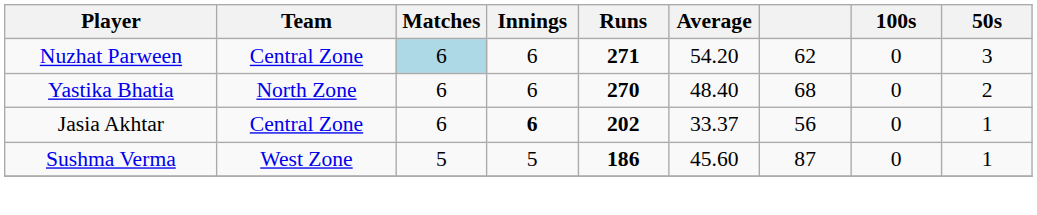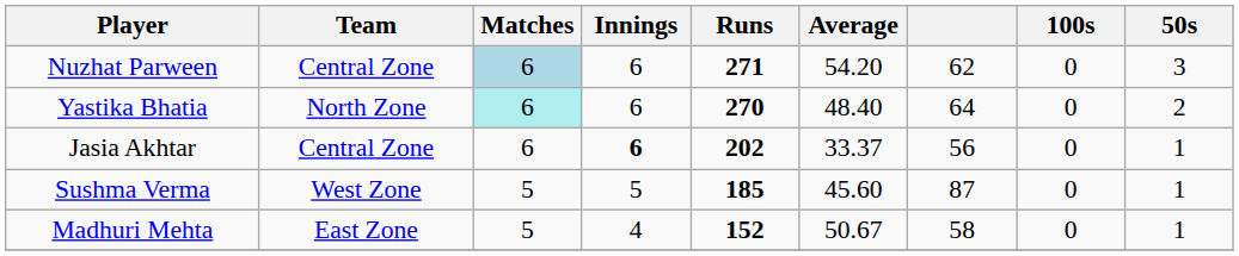 <table class="wikitable" style="text-align:center;">
 <tr>
 <th width=150>Player</th>
 <th width=125>Team</th>
 <th width=60>Matches</th>
 <th width=60>Innings</th>
 <th width=60>Runs</th>
 <th width=60>Average</th>
 <th width=60></th>
 <th width=60>100s</th>
 <th width=60>50s</th>
 </tr>
 <tr>
 <td><a href='#'>Nuzhat Parween</a></td>
 <td><a href='#'>Central Zone</a></td>
 <td style="background: lightblue;">6</td>
 <td>6</td>
 <td><strong>271</strong></td>
 <td>54.20</td>
 <td>62</td>
 <td>0</td>
 <td>3</td>
 </tr>
 <tr>
 <td><a href='#'>Yastika Bhatia</a></td>
 <td><a href='#'>North Zone</a></td>
-<td>6</td>
+<td style="background: paleturquoise;">6</td>
 <td>6</td>
 <td><strong>270</strong></td>
 <td>48.40</td>
-<td>68</td>
+<td>64</td>
 <td>0</td>
 <td>2</td>
 </tr>
 <tr>
 <td>Jasia Akhtar</td>
 <td><a href='#'>Central Zone</a></td>
 <td>6</td>
 <td><strong>6</strong></td>
 <td><strong>202</strong></td>
 <td>33.37</td>
 <td>56</td>
 <td>0</td>
 <td>1</td>
 </tr>
 <tr>
 <td><a href='#'>Sushma Verma</a></td>
 <td><a href='#'>West Zone</a></td>
 <td>5</td>
 <td>5</td>
-<td><strong>186</strong></td>
+<td><strong>185</strong></td>
 <td>45.60</td>
 <td>87</td>
 <td>0</td>
 <td>1</td>
 </tr>
 <tr>
+<td><a href='#'>Madhuri Mehta</a></td>
+<td><a href='#'>East Zone</a></td>
+<td>5</td>
+<td>4</td>
+<td><strong>152</strong></td>
+<td>50.67</td>
+<td>58</td>
+<td>0</td>
+<td>1</td>
+</tr>
+<tr>
 </tr>
 </table>
